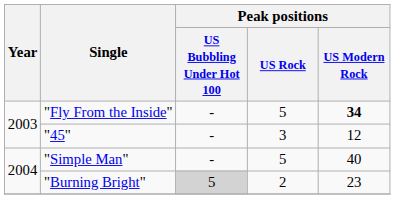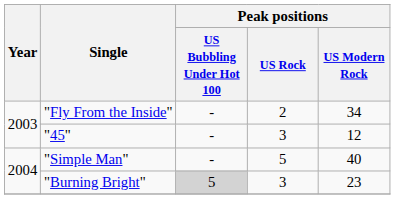 <table class="wikitable">
 <tr>
 <th rowspan="2">Year</th>
 <th rowspan="2">Single</th>
 <th colspan="10">Peak positions</th>
 </tr>
 <tr>
 <th width="70"><small><a href='#'>US Bubbling Under Hot 100</a></small></th>
 <th width="70"><small><a href='#'>US  Rock</a></small></th>
 <th width="70"><small><a href='#'>US Modern Rock</a></small> </th>
 </tr>
 <tr>
 <td rowspan="2">2003</td>
 <td>"<a href='#'>Fly From the Inside</a>"</td>
 <td style="text-align:center;">-</td>
-<td style="text-align:center;">5</td>
-<td style="text-align:center;"><strong>34</strong></td>
+<td style="text-align:center;">2</td>
+<td style="text-align:center;">34</td>
 </tr>
 <tr>
 <td>"<a href='#'>45</a>"</td>
 <td style="text-align:center;">-</td>
 <td style="text-align:center;">3</td>
 <td style="text-align:center;">12</td>
 </tr>
 <tr>
 <td rowspan="2">2004</td>
 <td>"<a href='#'>Simple Man</a>"</td>
 <td style="text-align:center;">-</td>
 <td style="text-align:center;">5</td>
 <td style="text-align:center;">40</td>
 </tr>
 <tr>
 <td>"<a href='#'>Burning Bright</a>"</td>
 <td style="background: lightgrey; text-align:center;">5</td>
-<td style="text-align:center;">2</td>
+<td style="text-align:center;">3</td>
 <td style="text-align:center;">23</td>
 </tr>
 <tr>
 </tr>
 </table>
